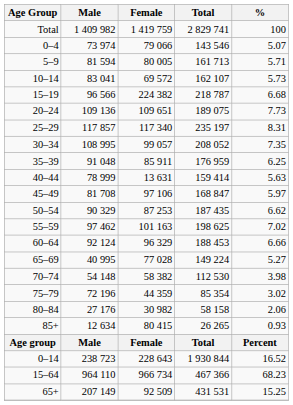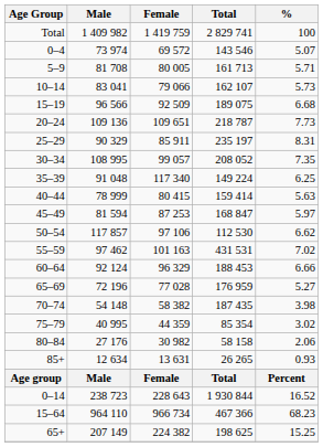 <table class="wikitable">
 <tr>
 <th width="80pt">Age Group</th>
 <th width="80pt">Male</th>
 <th width="80pt">Female</th>
 <th width="80pt">Total</th>
 <th width="80pt">%</th>
 </tr>
 <tr>
 <td align="right">Total</td>
 <td align="right">1 409 982</td>
 <td align="right">1 419 759</td>
 <td align="right">2 829 741</td>
 <td align="right">100</td>
 </tr>
 <tr>
 <td align="right">0–4</td>
 <td align="right">73 974</td>
-<td align="right">79 066</td>
+<td align="right">69 572</td>
 <td align="right">143 546</td>
 <td align="right">5.07</td>
 </tr>
 <tr>
 <td align="right">5–9</td>
-<td align="right">81 594</td>
+<td align="right">81 708</td>
 <td align="right">80 005</td>
 <td align="right">161 713</td>
 <td align="right">5.71</td>
 </tr>
 <tr>
 <td align="right">10–14</td>
 <td align="right">83 041</td>
-<td align="right">69 572</td>
+<td align="right">79 066</td>
 <td align="right">162 107</td>
 <td align="right">5.73</td>
 </tr>
 <tr>
 <td align="right">15–19</td>
 <td align="right">96 566</td>
-<td align="right">224 382</td>
-<td align="right">218 787</td>
+<td align="right">92 509</td>
+<td align="right">189 075</td>
 <td align="right">6.68</td>
 </tr>
 <tr>
 <td align="right">20–24</td>
 <td align="right">109 136</td>
 <td align="right">109 651</td>
-<td align="right">189 075</td>
+<td align="right">218 787</td>
 <td align="right">7.73</td>
 </tr>
 <tr>
 <td align="right">25–29</td>
-<td align="right">117 857</td>
-<td align="right">117 340</td>
+<td align="right">90 329</td>
+<td align="right">85 911</td>
 <td align="right">235 197</td>
 <td align="right">8.31</td>
 </tr>
 <tr>
 <td align="right">30–34</td>
 <td align="right">108 995</td>
 <td align="right">99 057</td>
 <td align="right">208 052</td>
 <td align="right">7.35</td>
 </tr>
 <tr>
 <td align="right">35–39</td>
 <td align="right">91 048</td>
-<td align="right">85 911</td>
-<td align="right">176 959</td>
+<td align="right">117 340</td>
+<td align="right">149 224</td>
 <td align="right">6.25</td>
 </tr>
 <tr>
 <td align="right">40–44</td>
 <td align="right">78 999</td>
-<td align="right">13 631</td>
+<td align="right">80 415</td>
 <td align="right">159 414</td>
 <td align="right">5.63</td>
 </tr>
 <tr>
 <td align="right">45–49</td>
-<td align="right">81 708</td>
-<td align="right">97 106</td>
+<td align="right">81 594</td>
+<td align="right">87 253</td>
 <td align="right">168 847</td>
 <td align="right">5.97</td>
 </tr>
 <tr>
 <td align="right">50–54</td>
-<td align="right">90 329</td>
-<td align="right">87 253</td>
-<td align="right">187 435</td>
+<td align="right">117 857</td>
+<td align="right">97 106</td>
+<td align="right">112 530</td>
 <td align="right">6.62</td>
 </tr>
 <tr>
 <td align="right">55–59</td>
 <td align="right">97 462</td>
 <td align="right">101 163</td>
-<td align="right">198 625</td>
+<td align="right">431 531</td>
 <td align="right">7.02</td>
 </tr>
 <tr>
 <td align="right">60–64</td>
 <td align="right">92 124</td>
 <td align="right">96 329</td>
 <td align="right">188 453</td>
 <td align="right">6.66</td>
 </tr>
 <tr>
 <td align="right">65–69</td>
-<td align="right">40 995</td>
+<td align="right">72 196</td>
 <td align="right">77 028</td>
-<td align="right">149 224</td>
+<td align="right">176 959</td>
 <td align="right">5.27</td>
 </tr>
 <tr>
 <td align="right">70–74</td>
 <td align="right">54 148</td>
 <td align="right">58 382</td>
-<td align="right">112 530</td>
+<td align="right">187 435</td>
 <td align="right">3.98</td>
 </tr>
 <tr>
 <td align="right">75–79</td>
-<td align="right">72 196</td>
+<td align="right">40 995</td>
 <td align="right">44 359</td>
 <td align="right">85 354</td>
 <td align="right">3.02</td>
 </tr>
 <tr>
 <td align="right">80–84</td>
 <td align="right">27 176</td>
 <td align="right">30 982</td>
 <td align="right">58 158</td>
 <td align="right">2.06</td>
 </tr>
 <tr>
 <td align="right">85+</td>
 <td align="right">12 634</td>
-<td align="right">80 415</td>
+<td align="right">13 631</td>
 <td align="right">26 265</td>
 <td align="right">0.93</td>
 </tr>
 <tr>
 <th width="50">Age group</th>
 <th width="80pt">Male</th>
 <th width="80">Female</th>
 <th width="80">Total</th>
 <th width="50">Percent</th>
 </tr>
 <tr>
 <td align="right">0–14</td>
 <td align="right">238 723</td>
 <td align="right">228 643</td>
 <td align="right">1 930 844</td>
 <td align="right">16.52</td>
 </tr>
 <tr>
 <td align="right">15–64</td>
 <td align="right">964 110</td>
 <td align="right">966 734</td>
 <td align="right">467 366</td>
 <td align="right">68.23</td>
 </tr>
 <tr>
 <td align="right">65+</td>
 <td align="right">207 149</td>
-<td align="right">92 509</td>
-<td align="right">431 531</td>
+<td align="right">224 382</td>
+<td align="right">198 625</td>
 <td align="right">15.25</td>
 </tr>
 <tr>
 </tr>
 </table>
